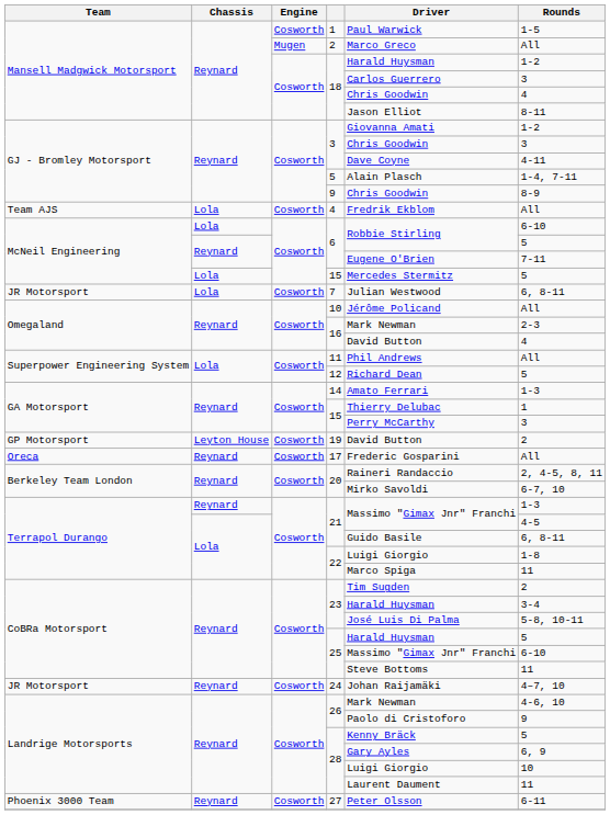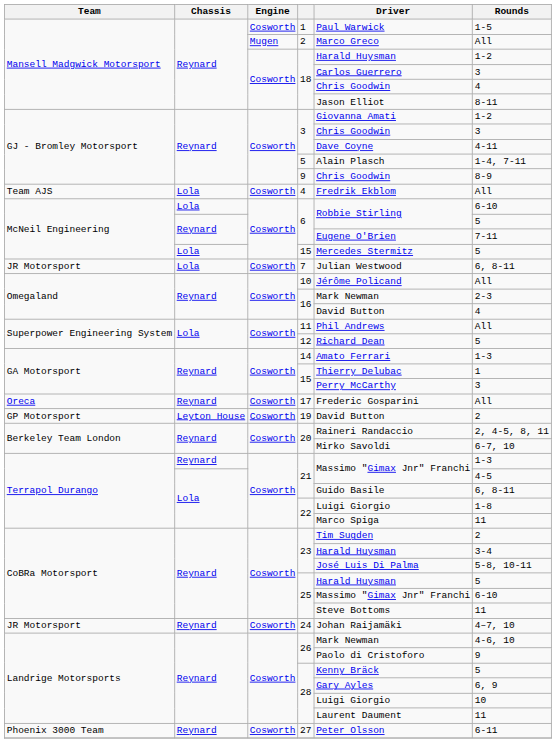 <table class="wikitable" style="font-size:85%">
 <tr>
 <th>Team</th>
 <th>Chassis</th>
 <th>Engine</th>
 <th></th>
 <th>Driver</th>
 <th>Rounds</th>
 </tr>
 <tr>
 <td rowspan=6> <a href='#'>Mansell Madgwick Motorsport</a></td>
 <td rowspan=6><a href='#'>Reynard</a></td>
 <td><a href='#'>Cosworth</a></td>
 <td>1</td>
 <td> <a href='#'>Paul Warwick</a></td>
 <td>1-5</td>
 </tr>
 <tr>
 <td><a href='#'>Mugen</a></td>
 <td>2</td>
 <td> <a href='#'>Marco Greco</a></td>
 <td>All</td>
 </tr>
 <tr>
 <td rowspan=4><a href='#'>Cosworth</a></td>
 <td rowspan=4>18</td>
 <td> <a href='#'>Harald Huysman</a></td>
 <td>1-2</td>
 </tr>
 <tr>
 <td> <a href='#'>Carlos Guerrero</a></td>
 <td>3</td>
 </tr>
 <tr>
 <td> <a href='#'>Chris Goodwin</a></td>
 <td>4</td>
 </tr>
 <tr>
 <td> Jason Elliot</td>
 <td>8-11</td>
 </tr>
 <tr>
 <td rowspan=5> GJ - Bromley Motorsport</td>
 <td rowspan=5><a href='#'>Reynard</a></td>
 <td rowspan=5><a href='#'>Cosworth</a></td>
 <td rowspan=3>3</td>
 <td> <a href='#'>Giovanna Amati</a></td>
 <td>1-2</td>
 </tr>
 <tr>
 <td> <a href='#'>Chris Goodwin</a></td>
 <td>3</td>
 </tr>
 <tr>
 <td> <a href='#'>Dave Coyne</a></td>
 <td>4-11</td>
 </tr>
 <tr>
 <td>5</td>
 <td> Alain Plasch</td>
 <td>1-4, 7-11</td>
 </tr>
 <tr>
 <td>9</td>
 <td> <a href='#'>Chris Goodwin</a></td>
 <td>8-9</td>
 </tr>
 <tr>
 <td> Team AJS</td>
 <td><a href='#'>Lola</a></td>
 <td><a href='#'>Cosworth</a></td>
 <td>4</td>
 <td> <a href='#'>Fredrik Ekblom</a></td>
 <td>All</td>
 </tr>
 <tr>
 <td rowspan=4> McNeil Engineering</td>
 <td><a href='#'>Lola</a></td>
 <td rowspan=4><a href='#'>Cosworth</a></td>
 <td rowspan=3>6</td>
 <td rowspan=2> <a href='#'>Robbie Stirling</a></td>
 <td>6-10</td>
 </tr>
 <tr>
 <td rowspan=2><a href='#'>Reynard</a></td>
 <td>5</td>
 </tr>
 <tr>
 <td> <a href='#'>Eugene O'Brien</a></td>
 <td>7-11</td>
 </tr>
 <tr>
 <td><a href='#'>Lola</a></td>
 <td>15</td>
 <td> <a href='#'>Mercedes Stermitz</a></td>
 <td>5</td>
 </tr>
 <tr>
 <td> JR Motorsport</td>
 <td><a href='#'>Lola</a></td>
 <td><a href='#'>Cosworth</a></td>
 <td>7</td>
 <td> Julian Westwood</td>
 <td>6, 8-11</td>
 </tr>
 <tr>
 <td rowspan=3> Omegaland</td>
 <td rowspan=3><a href='#'>Reynard</a></td>
 <td rowspan=3><a href='#'>Cosworth</a></td>
 <td>10</td>
 <td> <a href='#'>Jérôme Policand</a></td>
 <td>All</td>
 </tr>
 <tr>
 <td rowspan=2>16</td>
 <td> Mark Newman</td>
 <td>2-3</td>
 </tr>
 <tr>
 <td> David Button</td>
 <td>4</td>
 </tr>
 <tr>
 <td rowspan=2> Superpower Engineering System</td>
 <td rowspan=2><a href='#'>Lola</a></td>
 <td rowspan=2><a href='#'>Cosworth</a></td>
 <td>11</td>
 <td> <a href='#'>Phil Andrews</a></td>
 <td>All</td>
 </tr>
 <tr>
 <td>12</td>
 <td> <a href='#'>Richard Dean</a></td>
 <td>5</td>
 </tr>
 <tr>
 <td rowspan=3> GA Motorsport</td>
 <td rowspan=3><a href='#'>Reynard</a></td>
 <td rowspan=3><a href='#'>Cosworth</a></td>
 <td>14</td>
 <td> <a href='#'>Amato Ferrari</a></td>
 <td>1-3</td>
 </tr>
 <tr>
 <td rowspan=2>15</td>
 <td> <a href='#'>Thierry Delubac</a></td>
 <td>1</td>
 </tr>
 <tr>
 <td> <a href='#'>Perry McCarthy</a></td>
 <td>3</td>
 </tr>
 <tr>
+<td> <a href='#'>Oreca</a></td>
+<td><a href='#'>Reynard</a></td>
+<td><a href='#'>Cosworth</a></td>
+<td>17</td>
+<td> Frederic Gosparini</td>
+<td>All</td>
+</tr>
+<tr>
 <td> GP Motorsport</td>
 <td><a href='#'>Leyton House</a></td>
 <td><a href='#'>Cosworth</a></td>
 <td>19</td>
 <td> David Button</td>
 <td>2</td>
-</tr>
-<tr>
-<td> <a href='#'>Oreca</a></td>
-<td><a href='#'>Reynard</a></td>
-<td><a href='#'>Cosworth</a></td>
-<td>17</td>
-<td> Frederic Gosparini</td>
-<td>All</td>
 </tr>
 <tr>
 <td rowspan=2> Berkeley Team London</td>
 <td rowspan=2><a href='#'>Reynard</a></td>
 <td rowspan=2><a href='#'>Cosworth</a></td>
 <td rowspan=2>20</td>
 <td> Raineri Randaccio</td>
 <td>2, 4-5, 8, 11</td>
 </tr>
 <tr>
 <td> Mirko Savoldi</td>
 <td>6-7, 10</td>
 </tr>
 <tr>
 <td rowspan=5> <a href='#'>Terrapol Durango</a></td>
 <td><a href='#'>Reynard</a></td>
 <td rowspan=5><a href='#'>Cosworth</a></td>
 <td rowspan=3>21</td>
 <td rowspan=2> Massimo "<a href='#'>Gimax</a> Jnr" Franchi</td>
 <td>1-3</td>
 </tr>
 <tr>
 <td rowspan=4><a href='#'>Lola</a></td>
 <td>4-5</td>
 </tr>
 <tr>
 <td> Guido Basile</td>
 <td>6, 8-11</td>
 </tr>
 <tr>
 <td rowspan=2>22</td>
 <td> Luigi Giorgio</td>
 <td>1-8</td>
 </tr>
 <tr>
 <td> Marco Spiga</td>
 <td>11</td>
 </tr>
 <tr>
 <td rowspan=6> CoBRa Motorsport</td>
 <td rowspan=6><a href='#'>Reynard</a></td>
 <td rowspan=6><a href='#'>Cosworth</a></td>
 <td rowspan=3>23</td>
 <td> <a href='#'>Tim Sugden</a></td>
 <td>2</td>
 </tr>
 <tr>
 <td> <a href='#'>Harald Huysman</a></td>
 <td>3-4</td>
 </tr>
 <tr>
 <td> <a href='#'>José Luis Di Palma</a></td>
 <td>5-8, 10-11</td>
 </tr>
 <tr>
 <td rowspan=3>25</td>
 <td> <a href='#'>Harald Huysman</a></td>
 <td>5</td>
 </tr>
 <tr>
 <td>  Massimo "<a href='#'>Gimax</a> Jnr" Franchi</td>
 <td>6-10</td>
 </tr>
 <tr>
 <td> Steve Bottoms</td>
 <td>11</td>
 </tr>
 <tr>
 <td> JR Motorsport</td>
 <td><a href='#'>Reynard</a></td>
 <td><a href='#'>Cosworth</a></td>
 <td>24</td>
 <td> Johan Raijamäki</td>
 <td>4–7, 10</td>
 </tr>
 <tr>
 <td rowspan=6> Landrige Motorsports</td>
 <td rowspan=6><a href='#'>Reynard</a></td>
 <td rowspan=6><a href='#'>Cosworth</a></td>
 <td rowspan=2>26</td>
 <td> Mark Newman</td>
 <td>4-6, 10</td>
 </tr>
 <tr>
 <td> Paolo di Cristoforo</td>
 <td>9</td>
 </tr>
 <tr>
 <td rowspan=4>28</td>
 <td> <a href='#'>Kenny Bräck</a></td>
 <td>5</td>
 </tr>
 <tr>
 <td> <a href='#'>Gary Ayles</a></td>
 <td>6, 9</td>
 </tr>
 <tr>
 <td> Luigi Giorgio</td>
 <td>10</td>
 </tr>
 <tr>
 <td> Laurent Daument</td>
 <td>11</td>
 </tr>
 <tr>
 <td> Phoenix 3000 Team</td>
 <td><a href='#'>Reynard</a></td>
 <td><a href='#'>Cosworth</a></td>
 <td>27</td>
 <td> <a href='#'>Peter Olsson</a></td>
 <td>6-11</td>
 </tr>
 <tr>
 </tr>
 </table>
